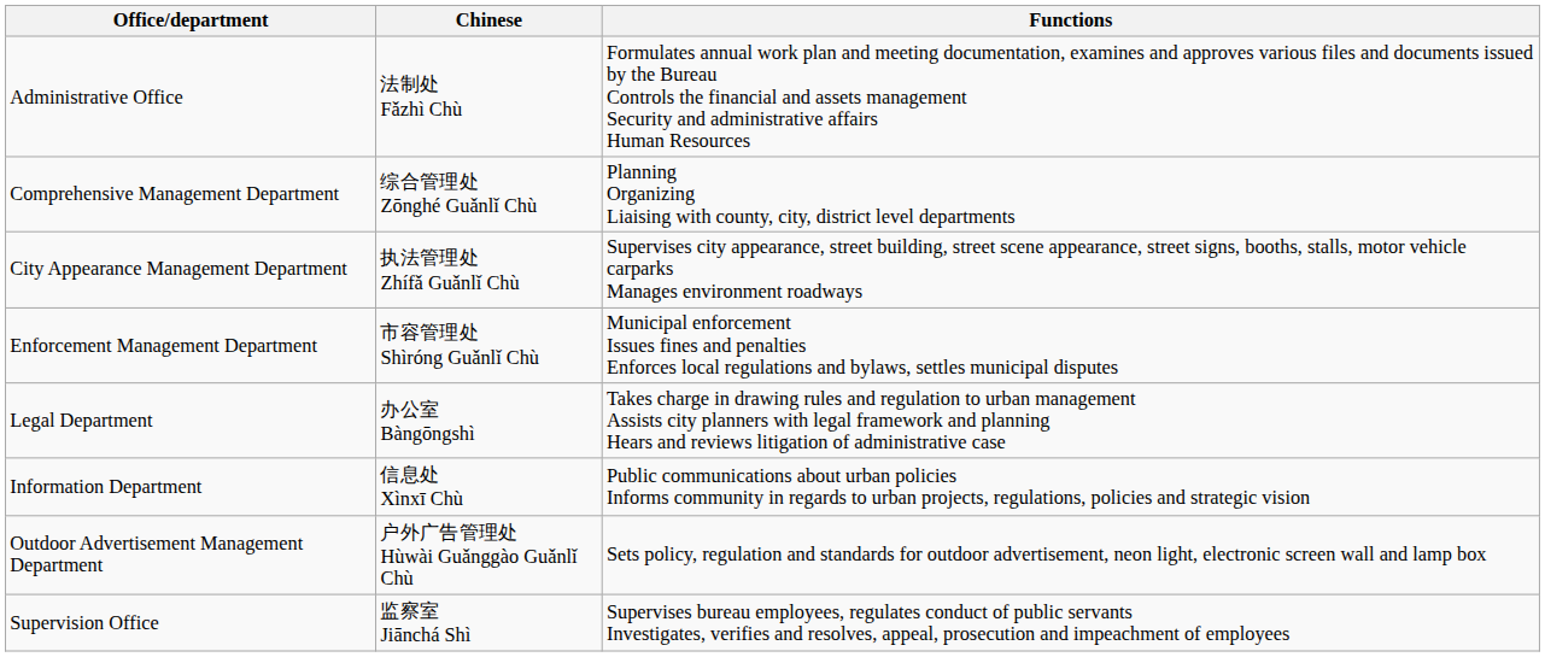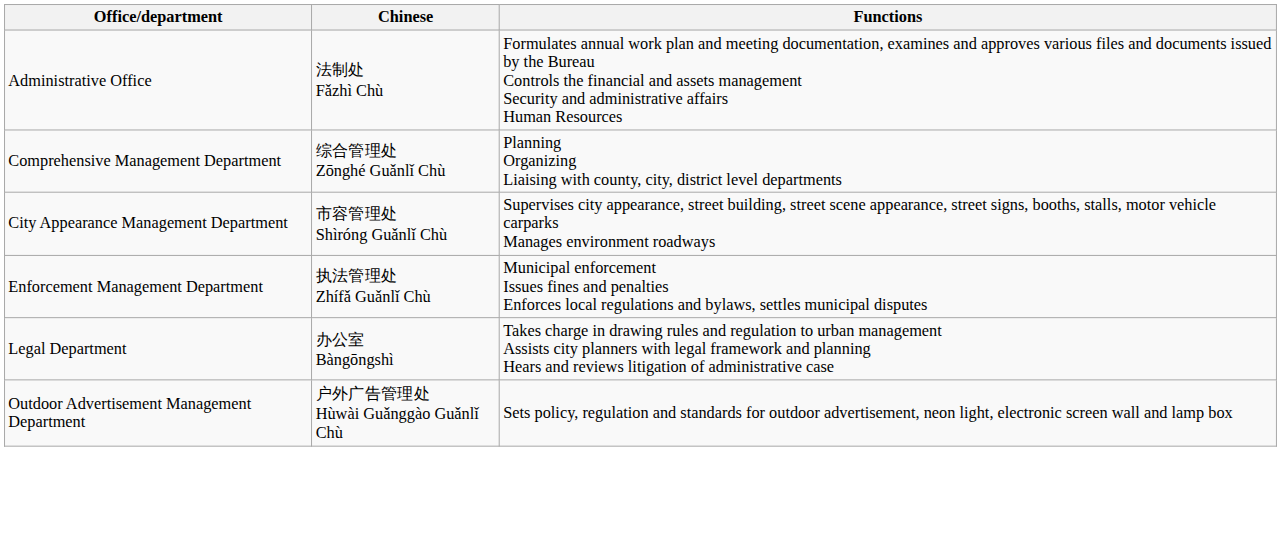 <table class="wikitable" border="1">
 <tr>
 <th>Office/department</th>
 <th>Chinese</th>
 <th>Functions</th>
 </tr>
 <tr>
 <td>Administrative Office</td>
 <td>法制处<br>Fǎzhì Chù</td>
 <td>Formulates annual work plan and meeting documentation, examines and approves various files and documents issued by the Bureau <br>Controls the financial and assets management <br>Security and administrative affairs<br>Human Resources</td>
 </tr>
 <tr>
 <td>Comprehensive Management Department</td>
 <td>综合管理处<br>Zōnghé Guǎnlǐ Chù</td>
 <td>Planning<br>Organizing <br>Liaising with county, city, district level departments</td>
 </tr>
 <tr>
 <td>City Appearance Management Department</td>
-<td>执法管理处 <br>Zhífǎ Guǎnlǐ Chù</td>
+<td>市容管理处<br>Shìróng Guǎnlǐ Chù</td>
 <td>Supervises city appearance, street building, street scene appearance, street signs, booths, stalls, motor vehicle carparks <br>Manages environment roadways</td>
 </tr>
 <tr>
 <td>Enforcement Management Department</td>
-<td>市容管理处<br>Shìróng Guǎnlǐ Chù</td>
+<td>执法管理处 <br>Zhífǎ Guǎnlǐ Chù</td>
 <td>Municipal enforcement<br>Issues fines and penalties <br>Enforces local regulations and bylaws, settles municipal disputes</td>
 </tr>
 <tr>
 <td>Legal Department</td>
 <td>办公室<br>Bàngōngshì</td>
 <td>Takes charge in drawing rules and regulation to urban management <br>Assists city planners with legal framework and planning <br>Hears and reviews litigation of administrative case</td>
 </tr>
 <tr>
-<td>Information Department</td>
-<td>信息处<br>Xìnxī Chù</td>
-<td>Public communications about urban policies <br>Informs community in regards to urban projects, regulations, policies and strategic vision</td>
-</tr>
-<tr>
 <td>Outdoor Advertisement Management Department</td>
 <td>户外广告管理处<br>Hùwài Guǎnggào Guǎnlǐ Chù</td>
 <td>Sets policy, regulation and standards for outdoor advertisement, neon light, electronic screen wall and lamp box</td>
 </tr>
-<tr>
-<td>Supervision Office</td>
-<td>监察室<br>Jiānchá Shì</td>
-<td>Supervises bureau employees, regulates conduct of public servants <br>Investigates, verifies and resolves, appeal, prosecution and impeachment of employees</td>
-</tr>
 </table>
